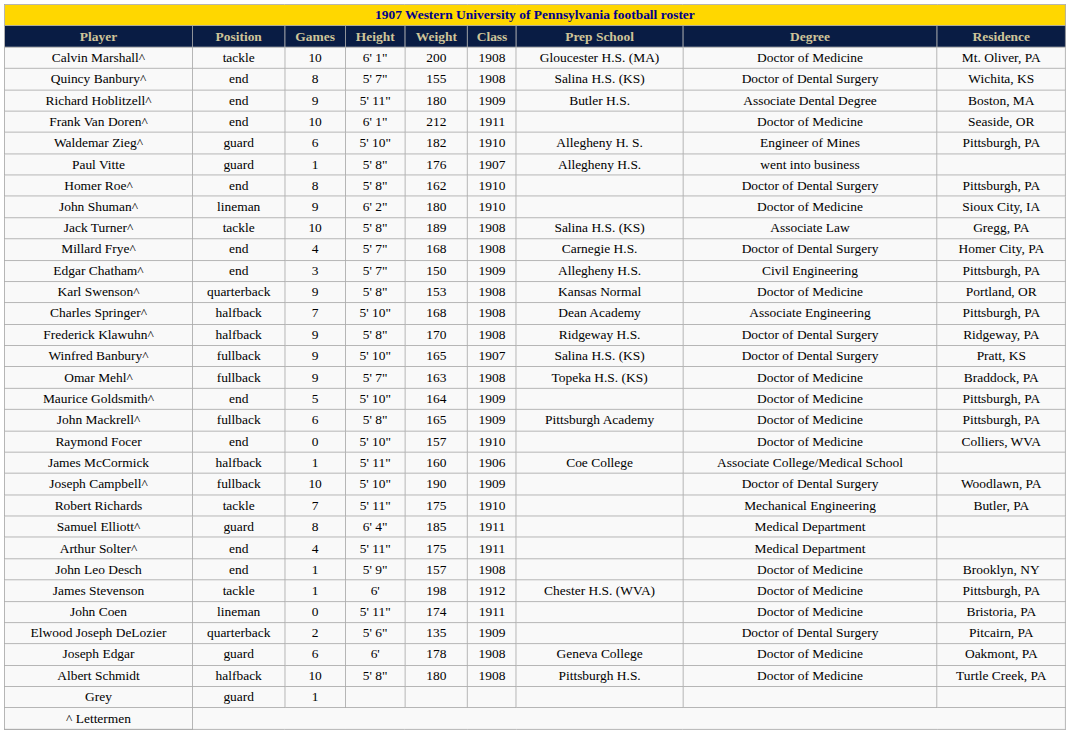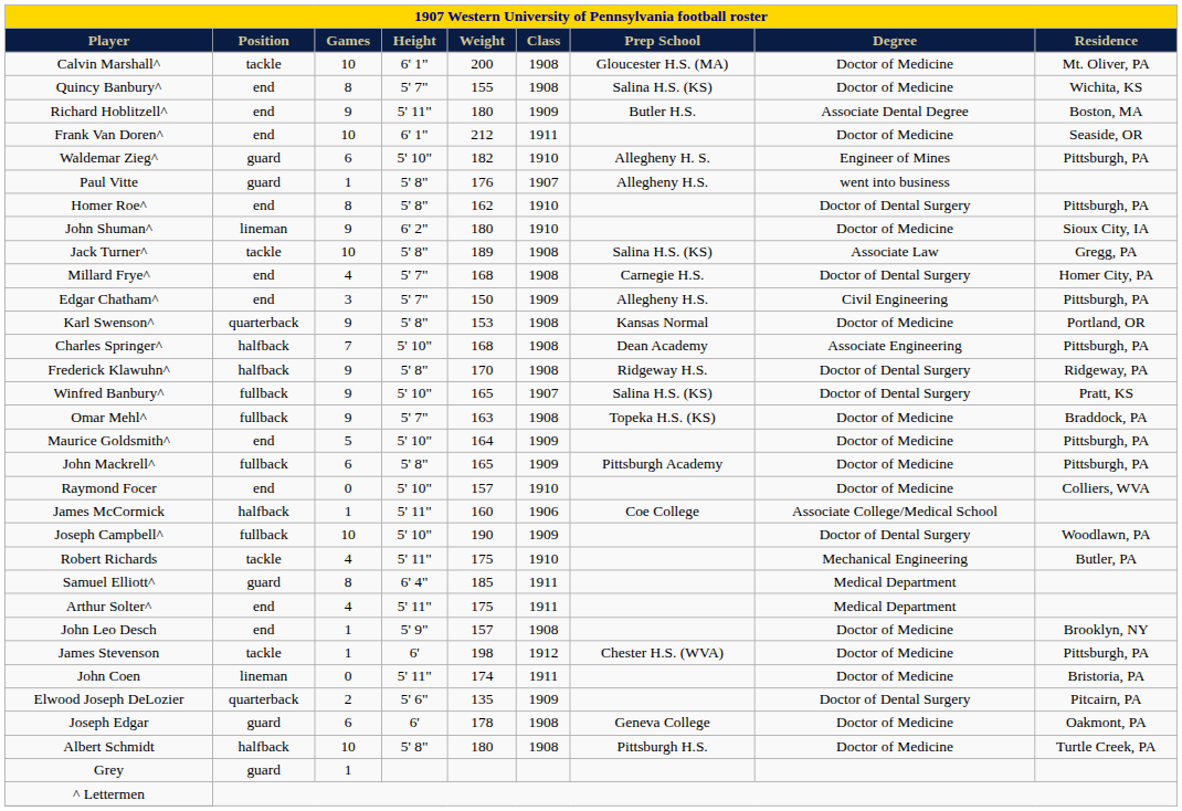 <table class="wikitable collapsible collapsed" style="margin: left; text-align:right; width:100%;">
 <tr>
 <th colspan="10" ; style="background:gold; color:darkblue; text-align: center;"><strong>1907 Western University of Pennsylvania football roster</strong></th>
 </tr>
 <tr align="center"  style="background:#091C44; color:#CEC499;">
 <td><strong>Player</strong></td>
 <td><strong>Position</strong></td>
 <td><strong>Games</strong></td>
 <td><strong>Height</strong></td>
 <td><strong>Weight</strong></td>
 <td><strong>Class</strong></td>
 <td><strong>Prep School</strong></td>
 <td><strong>Degree</strong></td>
 <td><strong>Residence</strong></td>
 </tr>
 <tr align="center" bgcolor="">
 <td>Calvin Marshall^</td>
 <td>tackle</td>
 <td>10</td>
 <td>6' 1"</td>
 <td>200</td>
 <td>1908</td>
 <td>Gloucester H.S. (MA)</td>
 <td>Doctor of Medicine</td>
 <td>Mt. Oliver, PA</td>
 </tr>
 <tr align="center" bgcolor="">
 <td>Quincy Banbury^</td>
 <td>end</td>
 <td>8</td>
 <td>5' 7"</td>
 <td>155</td>
 <td>1908</td>
 <td>Salina H.S. (KS)</td>
-<td>Doctor of Dental Surgery</td>
+<td>Doctor of Medicine</td>
 <td>Wichita, KS</td>
 </tr>
 <tr align="center" bgcolor="">
 <td>Richard Hoblitzell^</td>
 <td>end</td>
 <td>9</td>
 <td>5' 11"</td>
 <td>180</td>
 <td>1909</td>
 <td>Butler H.S.</td>
 <td>Associate Dental Degree</td>
 <td>Boston, MA</td>
 </tr>
 <tr align="center" bgcolor="">
 <td>Frank Van Doren^</td>
 <td>end</td>
 <td>10</td>
 <td>6' 1"</td>
 <td>212</td>
 <td>1911</td>
 <td></td>
 <td>Doctor of Medicine</td>
 <td>Seaside, OR</td>
 </tr>
 <tr align="center" bgcolor="">
 <td>Waldemar Zieg^</td>
 <td>guard</td>
 <td>6</td>
 <td>5' 10"</td>
 <td>182</td>
 <td>1910</td>
 <td>Allegheny H. S.</td>
 <td>Engineer of Mines</td>
 <td>Pittsburgh, PA</td>
 </tr>
 <tr align="center" bgcolor="">
 <td>Paul Vitte</td>
 <td>guard</td>
 <td>1</td>
 <td>5' 8"</td>
 <td>176</td>
 <td>1907</td>
 <td>Allegheny H.S.</td>
 <td>went into business</td>
 <td></td>
 </tr>
 <tr align="center" bgcolor="">
 <td>Homer Roe^</td>
 <td>end</td>
 <td>8</td>
 <td>5' 8"</td>
 <td>162</td>
 <td>1910</td>
 <td></td>
 <td>Doctor of Dental Surgery</td>
 <td>Pittsburgh, PA</td>
 </tr>
 <tr align="center" bgcolor="">
 <td>John Shuman^</td>
 <td>lineman</td>
 <td>9</td>
 <td>6' 2"</td>
 <td>180</td>
 <td>1910</td>
 <td></td>
 <td>Doctor of Medicine</td>
 <td>Sioux City, IA</td>
 </tr>
 <tr align="center" bgcolor="">
 <td>Jack Turner^</td>
 <td>tackle</td>
 <td>10</td>
 <td>5' 8"</td>
 <td>189</td>
 <td>1908</td>
 <td>Salina H.S. (KS)</td>
 <td>Associate Law</td>
 <td>Gregg, PA</td>
 </tr>
 <tr align="center" bgcolor="">
 <td>Millard Frye^</td>
 <td>end</td>
 <td>4</td>
 <td>5' 7"</td>
 <td>168</td>
 <td>1908</td>
 <td>Carnegie H.S.</td>
 <td>Doctor of Dental Surgery</td>
 <td>Homer City, PA</td>
 </tr>
 <tr align="center" bgcolor="">
 <td>Edgar Chatham^</td>
 <td>end</td>
 <td>3</td>
 <td>5' 7"</td>
 <td>150</td>
 <td>1909</td>
 <td>Allegheny H.S.</td>
 <td>Civil Engineering</td>
 <td>Pittsburgh, PA</td>
 </tr>
 <tr align="center" bgcolor="">
 <td>Karl Swenson^</td>
 <td>quarterback</td>
 <td>9</td>
 <td>5' 8"</td>
 <td>153</td>
 <td>1908</td>
 <td>Kansas Normal</td>
 <td>Doctor of Medicine</td>
 <td>Portland, OR</td>
 </tr>
 <tr align="center" bgcolor="">
 <td>Charles Springer^</td>
 <td>halfback</td>
 <td>7</td>
 <td>5' 10"</td>
 <td>168</td>
 <td>1908</td>
 <td>Dean Academy</td>
 <td>Associate Engineering</td>
 <td>Pittsburgh, PA</td>
 </tr>
 <tr align="center" bgcolor="">
 <td>Frederick Klawuhn^</td>
 <td>halfback</td>
 <td>9</td>
 <td>5' 8"</td>
 <td>170</td>
 <td>1908</td>
 <td>Ridgeway H.S.</td>
 <td>Doctor of Dental Surgery</td>
 <td>Ridgeway, PA</td>
 </tr>
 <tr align="center" bgcolor="">
 <td>Winfred Banbury^</td>
 <td>fullback</td>
 <td>9</td>
 <td>5' 10"</td>
 <td>165</td>
 <td>1907</td>
 <td>Salina H.S. (KS)</td>
 <td>Doctor of Dental Surgery</td>
 <td>Pratt, KS</td>
 </tr>
 <tr align="center" bgcolor="">
 <td>Omar Mehl^</td>
 <td>fullback</td>
 <td>9</td>
 <td>5' 7"</td>
 <td>163</td>
 <td>1908</td>
 <td>Topeka H.S. (KS)</td>
 <td>Doctor of Medicine</td>
 <td>Braddock, PA</td>
 </tr>
 <tr align="center" bgcolor="">
 <td>Maurice Goldsmith^</td>
 <td>end</td>
 <td>5</td>
 <td>5' 10"</td>
 <td>164</td>
 <td>1909</td>
 <td></td>
 <td>Doctor of Medicine</td>
 <td>Pittsburgh, PA</td>
 </tr>
 <tr align="center" bgcolor="">
 <td>John Mackrell^</td>
 <td>fullback</td>
 <td>6</td>
 <td>5' 8"</td>
 <td>165</td>
 <td>1909</td>
 <td>Pittsburgh Academy</td>
 <td>Doctor of Medicine</td>
 <td>Pittsburgh, PA</td>
 </tr>
 <tr align="center" bgcolor="">
 <td>Raymond Focer</td>
 <td>end</td>
 <td>0</td>
 <td>5' 10"</td>
 <td>157</td>
 <td>1910</td>
 <td></td>
 <td>Doctor of Medicine</td>
 <td>Colliers, WVA</td>
 </tr>
 <tr align="center" bgcolor="">
 <td>James McCormick</td>
 <td>halfback</td>
 <td>1</td>
 <td>5' 11"</td>
 <td>160</td>
 <td>1906</td>
 <td>Coe College</td>
 <td>Associate College/Medical School</td>
 <td></td>
 </tr>
 <tr align="center" bgcolor="">
 <td>Joseph Campbell^</td>
 <td>fullback</td>
 <td>10</td>
 <td>5' 10"</td>
 <td>190</td>
 <td>1909</td>
 <td></td>
 <td>Doctor of Dental Surgery</td>
 <td>Woodlawn, PA</td>
 </tr>
 <tr align="center" bgcolor="">
 <td>Robert Richards</td>
 <td>tackle</td>
-<td>7</td>
+<td>4</td>
 <td>5' 11"</td>
 <td>175</td>
 <td>1910</td>
 <td></td>
 <td>Mechanical Engineering</td>
 <td>Butler, PA</td>
 </tr>
 <tr align="center" bgcolor="">
 <td>Samuel Elliott^</td>
 <td>guard</td>
 <td>8</td>
 <td>6' 4"</td>
 <td>185</td>
 <td>1911</td>
 <td></td>
 <td>Medical Department</td>
 <td></td>
 </tr>
 <tr align="center" bgcolor="">
 <td>Arthur Solter^</td>
 <td>end</td>
 <td>4</td>
 <td>5' 11"</td>
 <td>175</td>
 <td>1911</td>
 <td></td>
 <td>Medical Department</td>
 <td></td>
 </tr>
 <tr align="center" bgcolor="">
 <td>John Leo Desch</td>
 <td>end</td>
 <td>1</td>
 <td>5' 9"</td>
 <td>157</td>
 <td>1908</td>
 <td></td>
 <td>Doctor of Medicine</td>
 <td>Brooklyn, NY</td>
 </tr>
 <tr align="center" bgcolor="">
 <td>James Stevenson</td>
 <td>tackle</td>
 <td>1</td>
 <td>6'</td>
 <td>198</td>
 <td>1912</td>
 <td>Chester H.S. (WVA)</td>
 <td>Doctor of Medicine</td>
 <td>Pittsburgh, PA</td>
 </tr>
 <tr align="center" bgcolor="">
 <td>John Coen</td>
 <td>lineman</td>
 <td>0</td>
 <td>5' 11"</td>
 <td>174</td>
 <td>1911</td>
 <td></td>
 <td>Doctor of Medicine</td>
 <td>Bristoria, PA</td>
 </tr>
 <tr align="center" bgcolor="">
 <td>Elwood Joseph DeLozier</td>
 <td>quarterback</td>
 <td>2</td>
 <td>5' 6"</td>
 <td>135</td>
 <td>1909</td>
 <td></td>
 <td>Doctor of Dental Surgery</td>
 <td>Pitcairn, PA</td>
 </tr>
 <tr align="center" bgcolor="">
 <td>Joseph Edgar</td>
 <td>guard</td>
 <td>6</td>
 <td>6'</td>
 <td>178</td>
 <td>1908</td>
 <td>Geneva College</td>
 <td>Doctor of Medicine</td>
 <td>Oakmont, PA</td>
 </tr>
 <tr align="center" bgcolor="">
 <td>Albert Schmidt</td>
 <td>halfback</td>
 <td>10</td>
 <td>5' 8"</td>
 <td>180</td>
 <td>1908</td>
 <td>Pittsburgh H.S.</td>
 <td>Doctor of Medicine</td>
 <td>Turtle Creek, PA</td>
 </tr>
 <tr align="center" bgcolor="">
 <td>Grey</td>
 <td>guard</td>
 <td>1</td>
 <td></td>
 <td></td>
 <td></td>
 <td></td>
 <td></td>
 <td></td>
 </tr>
 <tr align="center" bgcolor="">
 <td>^ Lettermen</td>
 </tr>
 <tr align="center" bgcolor="">
 </tr>
 </table>
